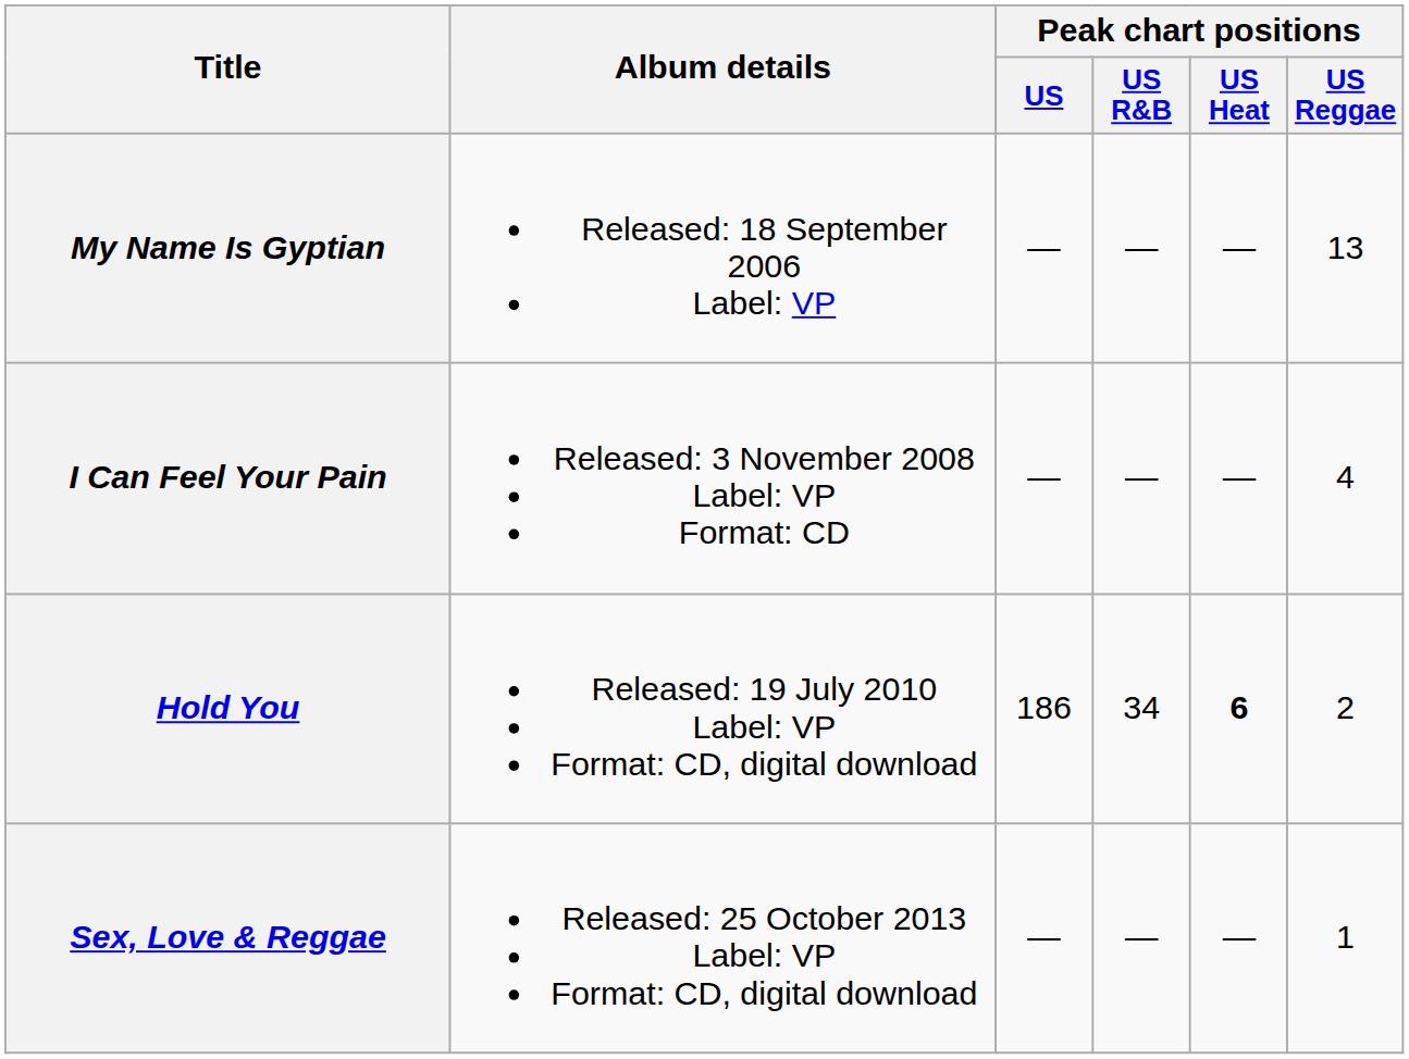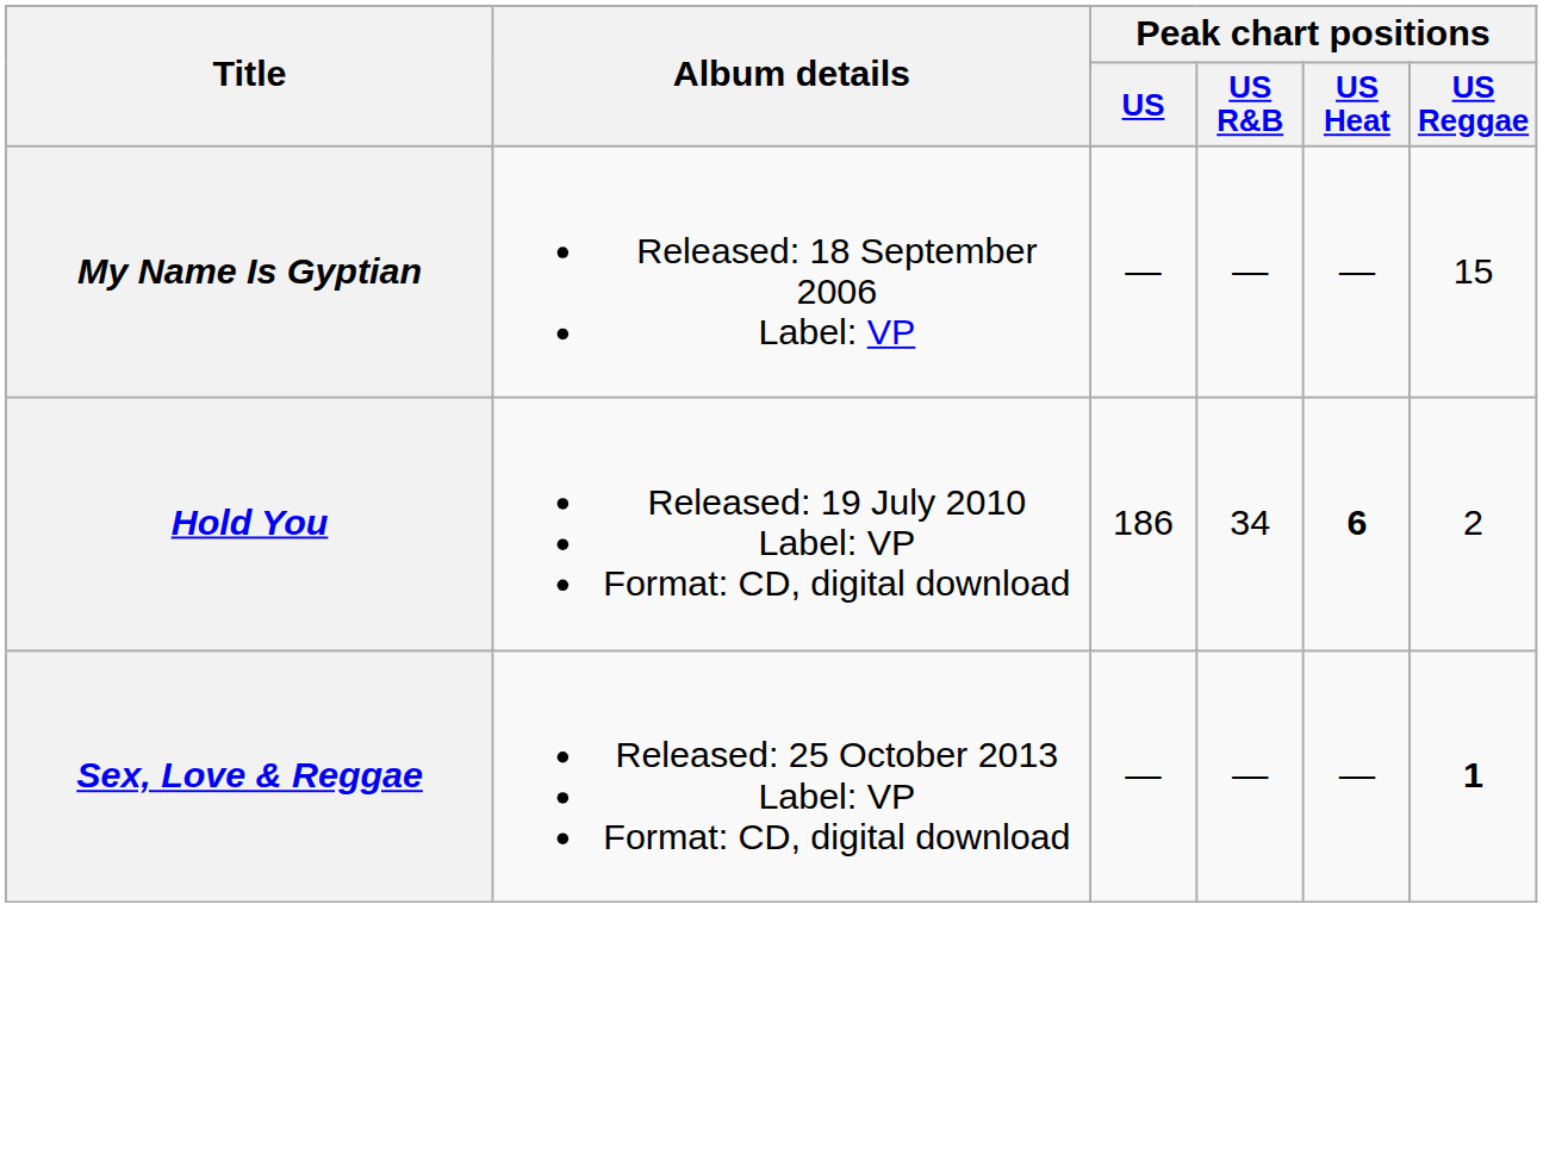 <table class="wikitable plainrowheaders" style=text-align:center;>
 <tr>
 <th scope="col" rowspan="2" style="width:13em;">Title</th>
 <th scope="col" rowspan="2" style="width:16em;">Album details</th>
 <th scope="col" colspan="4">Peak chart positions</th>
 </tr>
 <tr>
 <th scope="col" style="width:3em;font-size:85%"><a href='#'>US</a><br></th>
 <th scope="col" style="width:3em;font-size:85%"><a href='#'>US R&B</a><br></th>
 <th scope="col" style="width:3em;font-size:85%"><a href='#'>US Heat</a><br></th>
 <th scope="col" style="width:3em;font-size:85%"><a href='#'>US Reggae</a><br></th>
 </tr>
 <tr>
 <th scope="row"><em>My Name Is Gyptian</em></th>
 <td><br><ul><li>Released: 18 September 2006</li><li>Label: <a href='#'>VP</a></li></ul></td>
 <td>—</td>
 <td>—</td>
 <td>—</td>
-<td>13</td>
-</tr>
-<tr>
-<th scope="row"><em>I Can Feel Your Pain</em></th>
-<td><br><ul><li>Released: 3 November 2008</li><li>Label: VP</li><li>Format: CD</li></ul></td>
-<td>—</td>
-<td>—</td>
-<td>—</td>
-<td>4</td>
+<td>15</td>
 </tr>
 <tr>
 <th scope="row"><em><a href='#'>Hold You</a></em></th>
 <td><br><ul><li>Released: 19 July 2010</li><li>Label: VP</li><li>Format: CD, digital download</li></ul></td>
 <td>186</td>
 <td>34</td>
 <td><strong>6</strong></td>
 <td>2</td>
 </tr>
 <tr>
 <th scope="row"><em><a href='#'>Sex, Love & Reggae</a></em></th>
 <td><br><ul><li>Released: 25 October 2013</li><li>Label: VP</li><li>Format: CD, digital download</li></ul></td>
 <td>—</td>
 <td>—</td>
 <td>—</td>
-<td>1</td>
+<td><strong>1</strong></td>
 </tr>
 </table>
